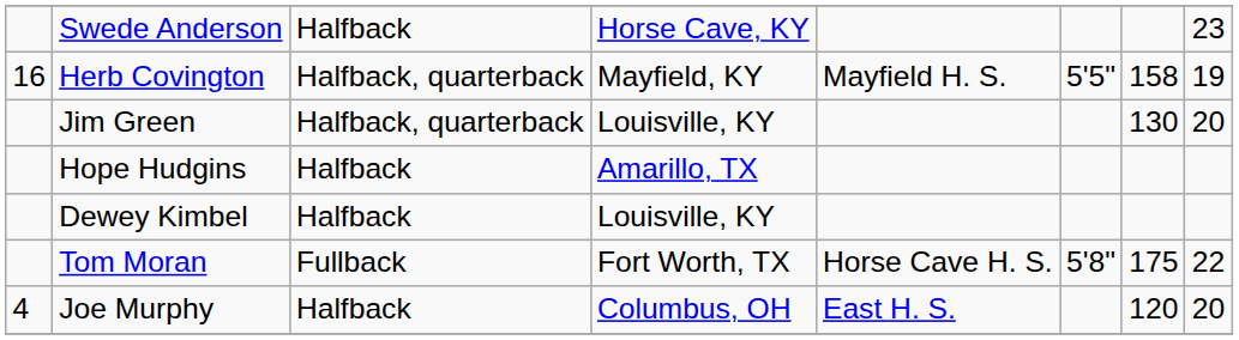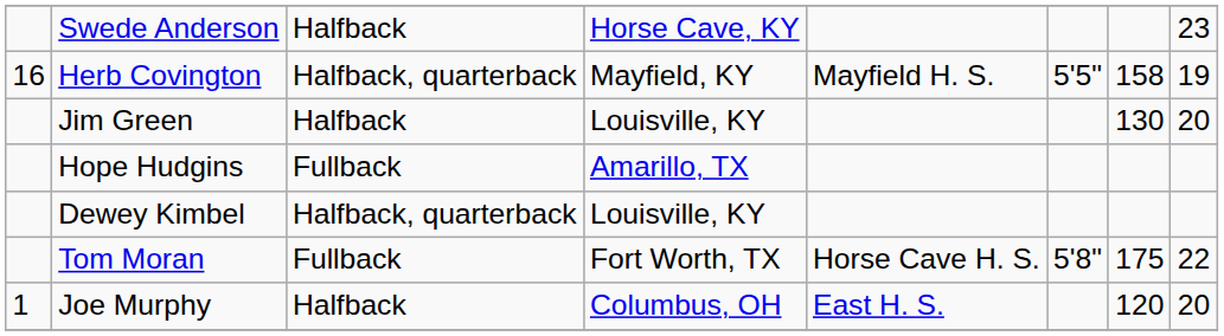 <table class="wikitable">
 <tr>
 </tr>
 <tr>
 <td></td>
 <td><a href='#'>Swede Anderson</a></td>
 <td>Halfback</td>
 <td><a href='#'>Horse Cave, KY</a></td>
 <td></td>
 <td></td>
 <td></td>
 <td>23</td>
 </tr>
 <tr>
 <td>16</td>
 <td><a href='#'>Herb Covington</a></td>
 <td>Halfback, quarterback</td>
 <td>Mayfield, KY</td>
 <td>Mayfield H. S.</td>
 <td>5'5"</td>
 <td>158</td>
 <td>19</td>
 </tr>
 <tr>
 <td></td>
 <td>Jim Green</td>
-<td>Halfback, quarterback</td>
+<td>Halfback</td>
 <td>Louisville, KY</td>
 <td></td>
 <td></td>
 <td>130</td>
 <td>20</td>
 </tr>
 <tr>
 <td></td>
 <td>Hope Hudgins</td>
-<td>Halfback</td>
+<td>Fullback</td>
 <td><a href='#'>Amarillo, TX</a></td>
 <td></td>
 <td></td>
 <td></td>
 <td></td>
 </tr>
 <tr>
 <td></td>
 <td>Dewey Kimbel</td>
-<td>Halfback</td>
+<td>Halfback, quarterback</td>
 <td>Louisville, KY</td>
 <td></td>
 <td></td>
 <td></td>
 <td></td>
 </tr>
 <tr>
 <td></td>
 <td><a href='#'>Tom Moran</a></td>
 <td>Fullback</td>
 <td>Fort Worth, TX</td>
 <td>Horse Cave H. S.</td>
 <td>5'8"</td>
 <td>175</td>
 <td>22</td>
 </tr>
 <tr>
-<td>4</td>
+<td>1</td>
 <td>Joe Murphy</td>
 <td>Halfback</td>
 <td><a href='#'>Columbus, OH</a></td>
 <td><a href='#'>East H. S.</a></td>
 <td></td>
 <td>120</td>
 <td>20</td>
 </tr>
 <tr>
 </tr>
 </table>
